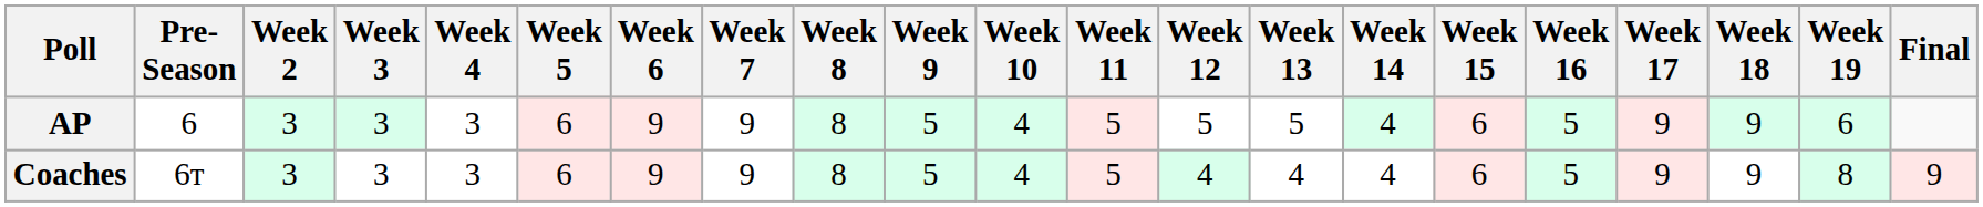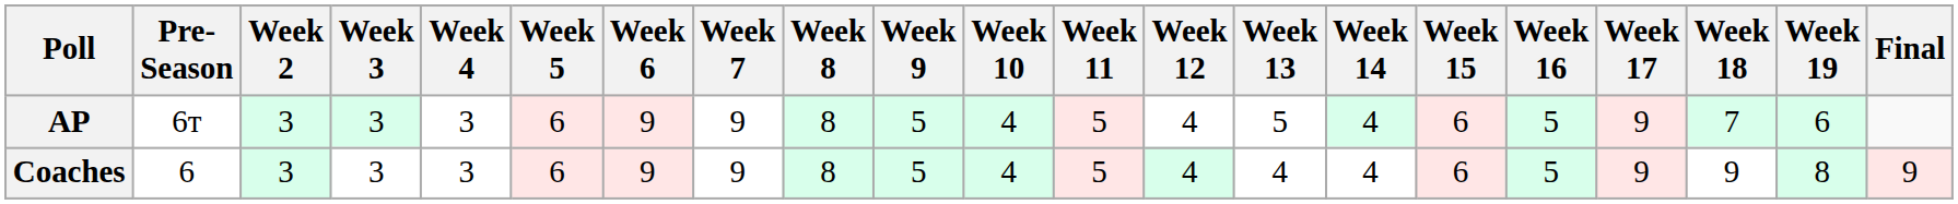 <table class="wikitable" style="white-space:nowrap;font-size:90%">
 <tr>
 <th>Poll</th>
 <th>Pre-<br>Season</th>
 <th>Week<br>2</th>
 <th>Week<br>3</th>
 <th>Week<br>4</th>
 <th>Week<br>5</th>
 <th>Week<br>6</th>
 <th>Week<br>7</th>
 <th>Week<br>8</th>
 <th>Week<br>9</th>
 <th>Week<br>10</th>
 <th>Week<br>11</th>
 <th>Week<br>12</th>
 <th>Week<br>13</th>
 <th>Week<br>14</th>
 <th>Week<br>15</th>
 <th>Week<br>16</th>
 <th>Week<br>17</th>
 <th>Week<br>18</th>
 <th>Week<br>19</th>
 <th>Final</th>
 </tr>
 <tr style="text-align:center;">
 <th>AP</th>
-<td style="background:#FFF;">6</td>
+<td style="background:#FFF;">6т</td>
 <td style="background:#D8FFEB;">3</td>
 <td style="background:#D8FFEB;">3</td>
 <td style="background:#FFF;">3</td>
 <td style="background:#FFE6E6;">6</td>
 <td style="background:#FFE6E6;">9</td>
 <td style="background:#FFF;">9</td>
 <td style="background:#D8FFEB;">8</td>
 <td style="background:#D8FFEB;">5</td>
 <td style="background:#D8FFEB;">4</td>
 <td style="background:#FFE6E6;">5</td>
-<td style="background:#FFF;">5</td>
+<td style="background:#FFF;">4</td>
 <td style="background:#FFF;">5</td>
 <td style="background:#D8FFEB;">4</td>
 <td style="background:#FFE6E6;">6</td>
 <td style="background:#D8FFEB;">5</td>
 <td style="background:#FFE6E6;">9</td>
-<td style="background:#D8FFEB;">9</td>
+<td style="background:#D8FFEB;">7</td>
 <td style="background:#D8FFEB;">6</td>
 </tr>
 <tr style="text-align:center;">
 <th>Coaches</th>
-<td style="background:#FFF;">6т</td>
+<td style="background:#FFF;">6</td>
 <td style="background:#D8FFEB;">3</td>
 <td style="background:#FFF;">3</td>
 <td style="background:#FFF;">3</td>
 <td style="background:#FFE6E6;">6</td>
 <td style="background:#FFE6E6;">9</td>
 <td style="background:#FFF;">9</td>
 <td style="background:#D8FFEB;">8</td>
 <td style="background:#D8FFEB;">5</td>
 <td style="background:#D8FFEB;">4</td>
 <td style="background:#FFE6E6;">5</td>
 <td style="background:#D8FFEB;">4</td>
 <td style="background:#FFF;">4</td>
 <td style="background:#FFF;">4</td>
 <td style="background:#FFE6E6;">6</td>
 <td style="background:#D8FFEB;">5</td>
 <td style="background:#FFE6E6;">9</td>
 <td style="background:#FFF;">9</td>
 <td style="background:#D8FFEB;">8</td>
 <td style="background:#FFE6E6;">9</td>
 </tr>
 </table>
